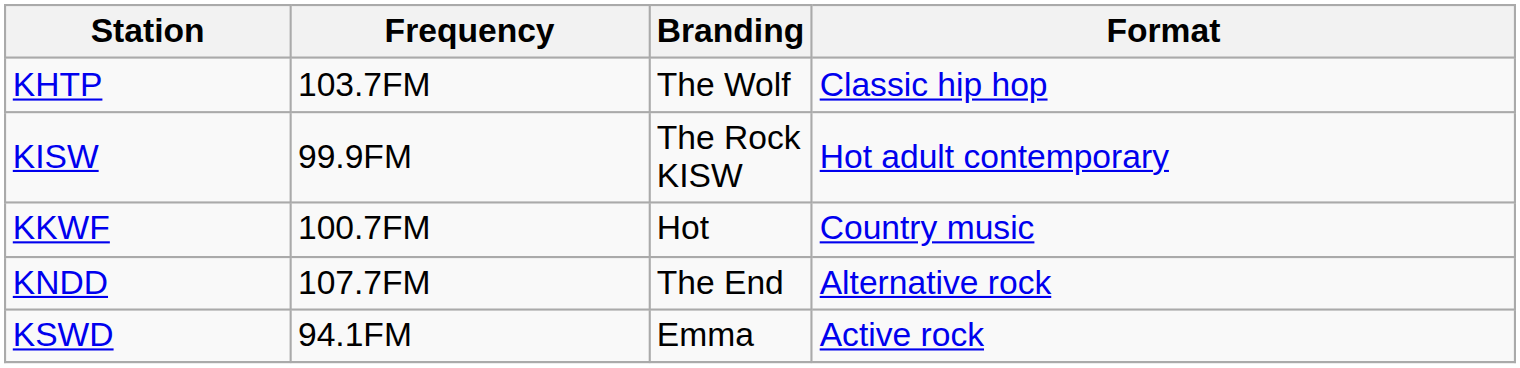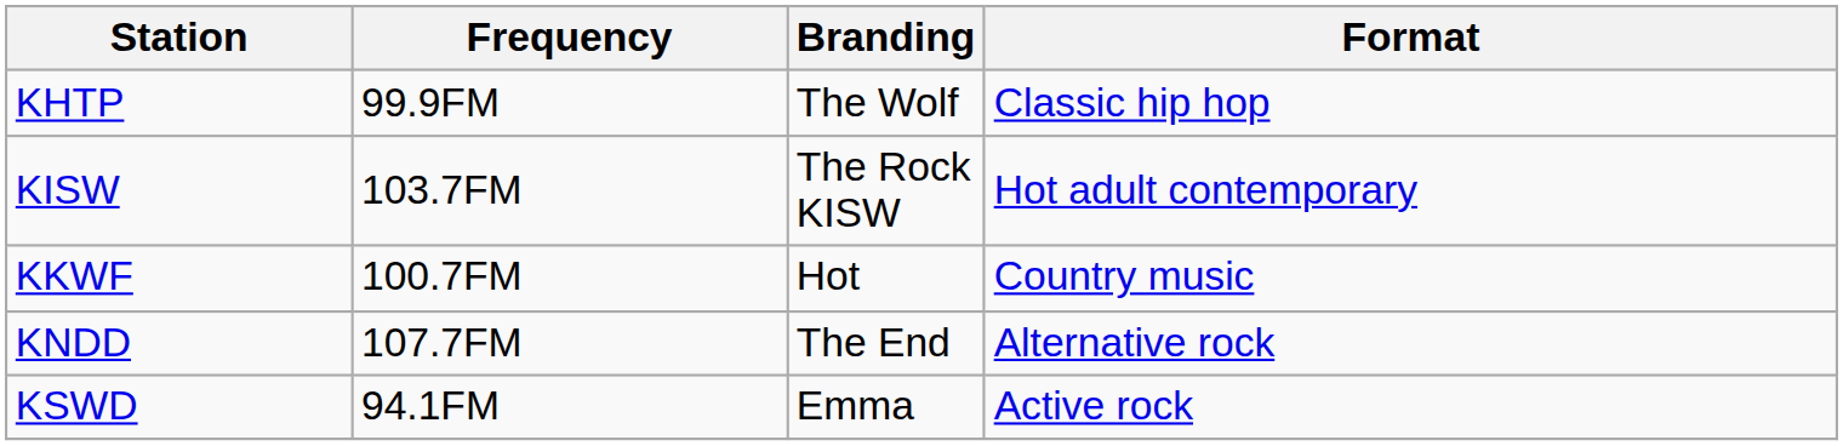 <table class="wikitable sortable" style="width:45em;">
 <tr>
 <th style="width:20%">Station</th>
 <th style="width:25%">Frequency</th>
 <th style="width:5%">Branding</th>
 <th style="width:50%">Format</th>
 </tr>
 <tr>
 <td><a href='#'>KHTP</a></td>
-<td>103.7FM</td>
+<td>99.9FM</td>
 <td>The Wolf</td>
 <td><a href='#'>Classic hip hop</a></td>
 </tr>
 <tr>
 <td><a href='#'>KISW</a></td>
-<td>99.9FM</td>
+<td>103.7FM</td>
 <td>The Rock KISW</td>
 <td><a href='#'>Hot adult contemporary</a></td>
 </tr>
 <tr>
 <td><a href='#'>KKWF</a></td>
 <td>100.7FM</td>
 <td>Hot</td>
 <td><a href='#'>Country music</a></td>
 </tr>
 <tr>
 <td><a href='#'>KNDD</a></td>
 <td>107.7FM</td>
 <td>The End</td>
 <td><a href='#'>Alternative rock</a></td>
 </tr>
 <tr>
 <td><a href='#'>KSWD</a></td>
 <td>94.1FM</td>
 <td>Emma</td>
 <td><a href='#'>Active rock</a></td>
 </tr>
 <tr>
 </tr>
 </table>
